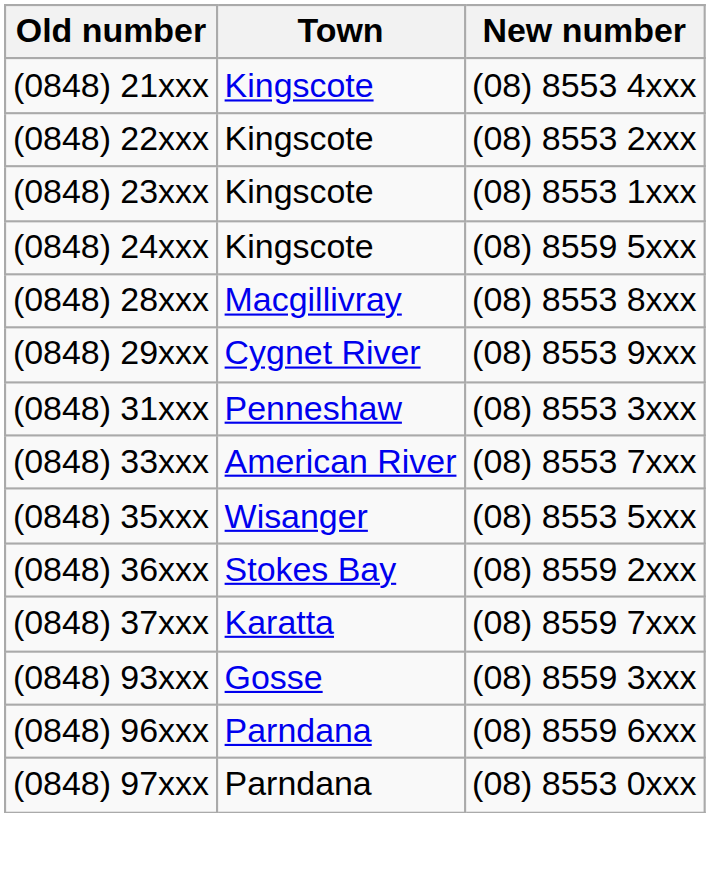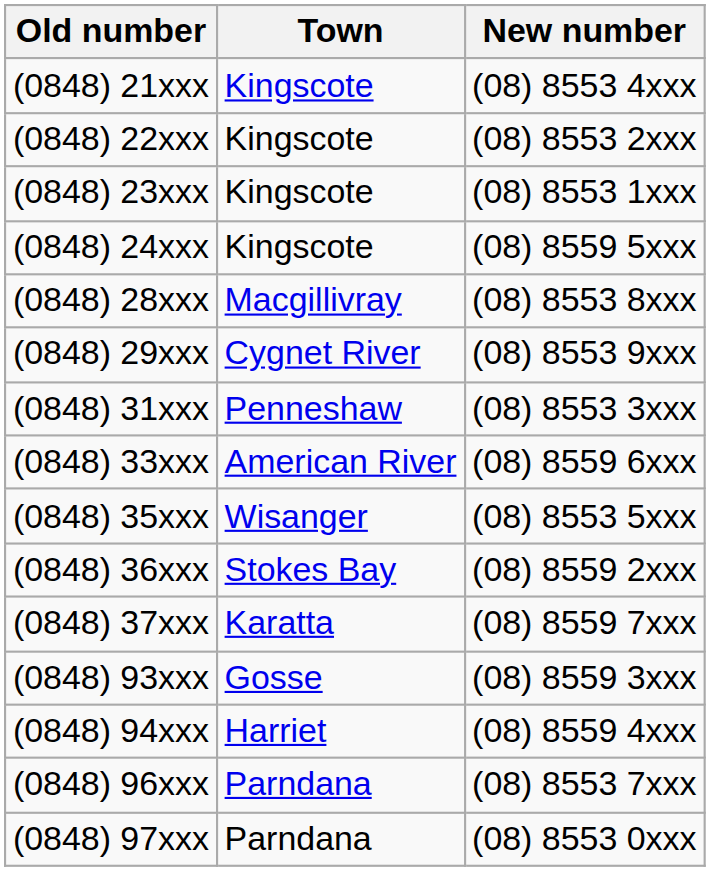 <table class="wikitable">
 <tr>
 <th>Old number</th>
 <th>Town</th>
 <th>New number</th>
 </tr>
 <tr>
 <td>(0848) 21xxx</td>
 <td><a href='#'>Kingscote</a></td>
 <td>(08) 8553 4xxx</td>
 </tr>
 <tr>
 <td>(0848) 22xxx</td>
 <td>Kingscote</td>
 <td>(08) 8553 2xxx</td>
 </tr>
 <tr>
 <td>(0848) 23xxx</td>
 <td>Kingscote</td>
 <td>(08) 8553 1xxx</td>
 </tr>
 <tr>
 <td>(0848) 24xxx</td>
 <td>Kingscote</td>
 <td>(08) 8559 5xxx</td>
 </tr>
 <tr>
 <td>(0848) 28xxx</td>
 <td><a href='#'>Macgillivray</a></td>
 <td>(08) 8553 8xxx</td>
 </tr>
 <tr>
 <td>(0848) 29xxx</td>
 <td><a href='#'>Cygnet River</a></td>
 <td>(08) 8553 9xxx</td>
 </tr>
 <tr>
 <td>(0848) 31xxx</td>
 <td><a href='#'>Penneshaw</a></td>
 <td>(08) 8553 3xxx</td>
 </tr>
 <tr>
 <td>(0848) 33xxx</td>
 <td><a href='#'>American River</a></td>
-<td>(08) 8553 7xxx</td>
+<td>(08) 8559 6xxx</td>
 </tr>
 <tr>
 <td>(0848) 35xxx</td>
 <td><a href='#'>Wisanger</a></td>
 <td>(08) 8553 5xxx</td>
 </tr>
 <tr>
 <td>(0848) 36xxx</td>
 <td><a href='#'>Stokes Bay</a></td>
 <td>(08) 8559 2xxx</td>
 </tr>
 <tr>
 <td>(0848) 37xxx</td>
 <td><a href='#'>Karatta</a></td>
 <td>(08) 8559 7xxx</td>
 </tr>
 <tr>
 <td>(0848) 93xxx</td>
 <td><a href='#'>Gosse</a></td>
 <td>(08) 8559 3xxx</td>
 </tr>
 <tr>
+<td>(0848) 94xxx</td>
+<td><a href='#'>Harriet</a></td>
+<td>(08) 8559 4xxx</td>
+</tr>
+<tr>
 <td>(0848) 96xxx</td>
 <td><a href='#'>Parndana</a></td>
-<td>(08) 8559 6xxx</td>
+<td>(08) 8553 7xxx</td>
 </tr>
 <tr>
 <td>(0848) 97xxx</td>
 <td>Parndana</td>
 <td>(08) 8553 0xxx</td>
 </tr>
 </table>
